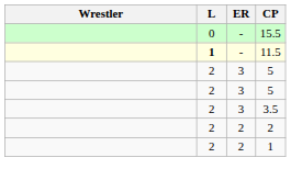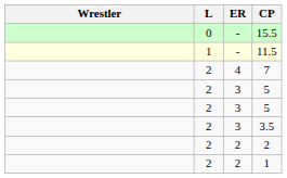 <table class="wikitable" style="text-align: center;" |>
 <tr>
 <th width="250">Wrestler</th>
 <th width="32">L</th>
 <th width="32">ER</th>
 <th width="32">CP</th>
 </tr>
 <tr bgcolor="ccffcc">
 <td style="text-align:left;"></td>
 <td>0</td>
 <td>-</td>
 <td>15.5</td>
 </tr>
 <tr bgcolor="lightyellow">
 <td style="text-align:left;"></td>
-<td><strong>1</strong></td>
+<td>1</td>
 <td>-</td>
 <td>11.5</td>
+</tr>
+<tr>
+<td style="text-align:left;"></td>
+<td>2</td>
+<td>4</td>
+<td>7</td>
 </tr>
 <tr>
 <td style="text-align:left;"></td>
 <td>2</td>
 <td>3</td>
 <td>5</td>
 </tr>
 <tr>
 <td style="text-align:left;"></td>
 <td>2</td>
 <td>3</td>
 <td>5</td>
 </tr>
 <tr>
 <td style="text-align:left;"></td>
 <td>2</td>
 <td>3</td>
 <td>3.5</td>
 </tr>
 <tr>
 <td style="text-align:left;"></td>
 <td>2</td>
 <td>2</td>
 <td>2</td>
 </tr>
 <tr>
 <td style="text-align:left;"></td>
 <td>2</td>
 <td>2</td>
 <td>1</td>
 </tr>
 </table>
